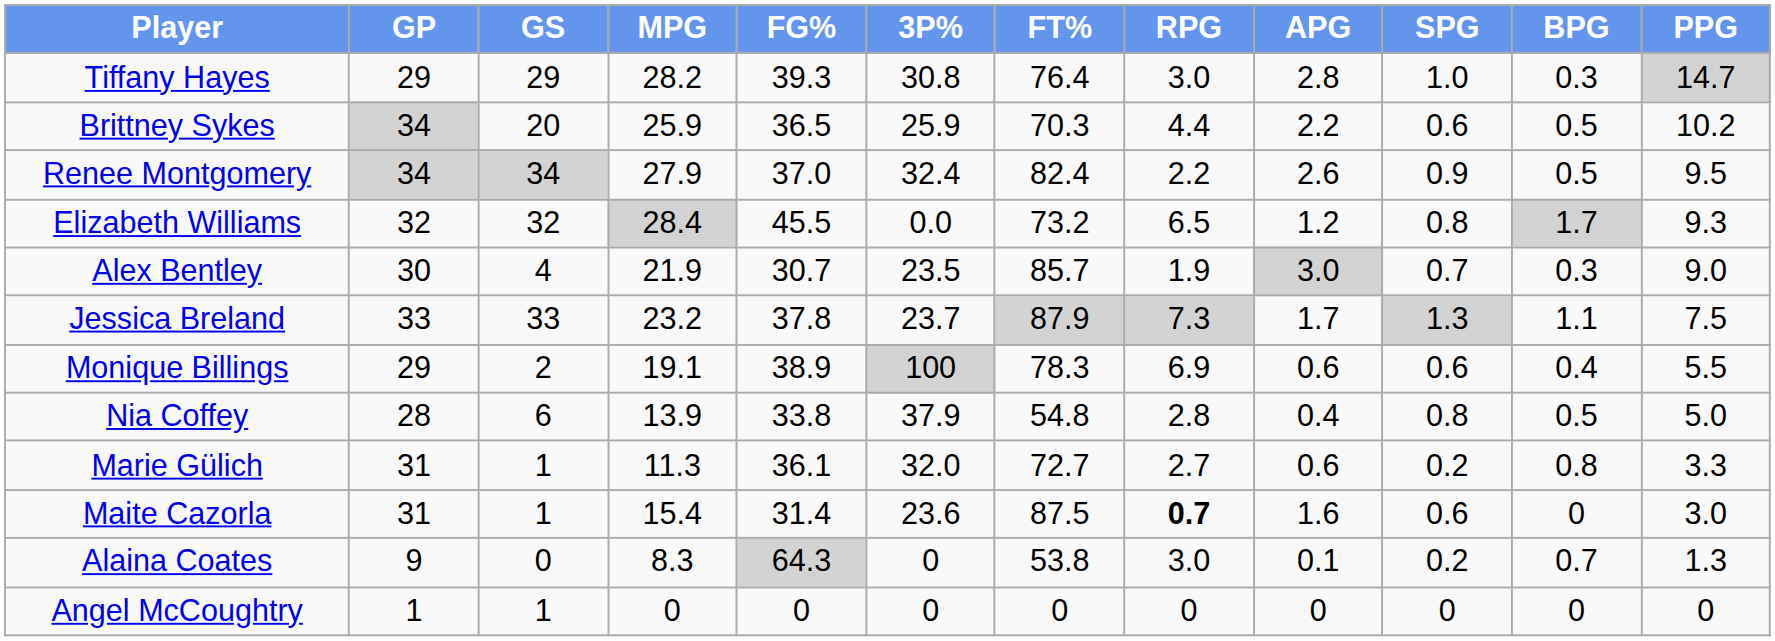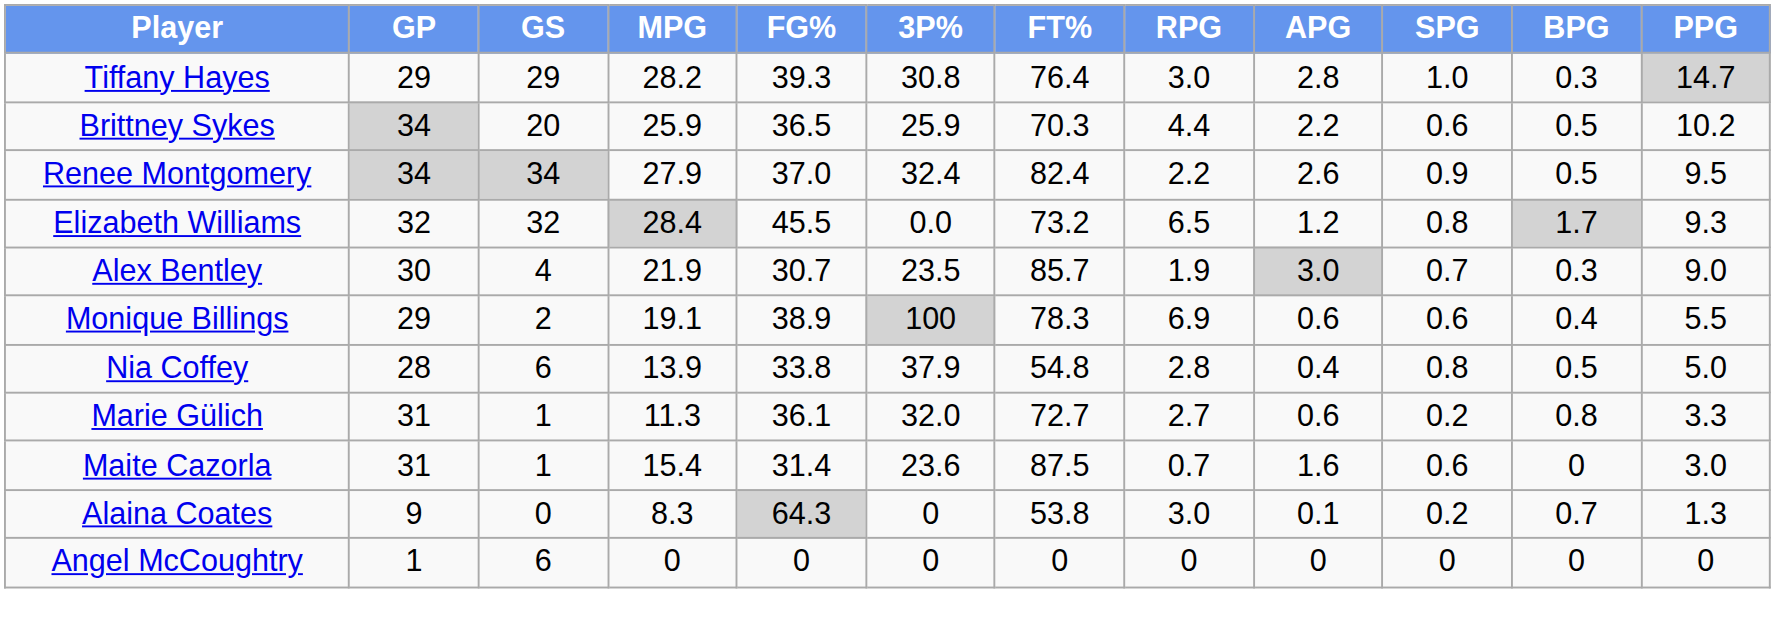 <table class="wikitable sortable" style="text-align:center;">
 <tr>
 <th style="background:#6495ED;color:white;" width="16%">Player</th>
 <th style="background:#6495ED;color:white;" width="6%">GP</th>
 <th style="background:#6495ED;color:white;" width="6%">GS</th>
 <th style="background:#6495ED;color:white;" width="6%">MPG</th>
 <th style="background:#6495ED;color:white;" width="6%">FG%</th>
 <th style="background:#6495ED;color:white;" width="6%">3P%</th>
 <th style="background:#6495ED;color:white;" width="6%">FT%</th>
 <th style="background:#6495ED;color:white;" width="6%">RPG</th>
 <th style="background:#6495ED;color:white;" width="6%">APG</th>
 <th style="background:#6495ED;color:white;" width="6%">SPG</th>
 <th style="background:#6495ED;color:white;" width="6%">BPG</th>
 <th style="background:#6495ED;color:white;" width="6%">PPG</th>
 </tr>
 <tr>
 <td><a href='#'>Tiffany Hayes</a></td>
 <td>29</td>
 <td>29</td>
 <td>28.2</td>
 <td>39.3</td>
 <td>30.8</td>
 <td>76.4</td>
 <td>3.0</td>
 <td>2.8</td>
 <td>1.0</td>
 <td>0.3</td>
 <td style="background:#D3D3D3;">14.7</td>
 </tr>
 <tr>
 <td><a href='#'>Brittney Sykes</a></td>
 <td style="background:#D3D3D3;">34</td>
 <td>20</td>
 <td>25.9</td>
 <td>36.5</td>
 <td>25.9</td>
 <td>70.3</td>
 <td>4.4</td>
 <td>2.2</td>
 <td>0.6</td>
 <td>0.5</td>
 <td>10.2</td>
 </tr>
 <tr>
 <td><a href='#'>Renee Montgomery</a></td>
 <td style="background:#D3D3D3;">34</td>
 <td style="background:#D3D3D3;">34</td>
 <td>27.9</td>
 <td>37.0</td>
 <td>32.4</td>
 <td>82.4</td>
 <td>2.2</td>
 <td>2.6</td>
 <td>0.9</td>
 <td>0.5</td>
 <td>9.5</td>
 </tr>
 <tr>
 <td><a href='#'>Elizabeth Williams</a></td>
 <td>32</td>
 <td>32</td>
 <td style="background:#D3D3D3;">28.4</td>
 <td>45.5</td>
 <td>0.0</td>
 <td>73.2</td>
 <td>6.5</td>
 <td>1.2</td>
 <td>0.8</td>
 <td style="background:#D3D3D3;">1.7</td>
 <td>9.3</td>
 </tr>
 <tr>
 <td><a href='#'>Alex Bentley</a></td>
 <td>30</td>
 <td>4</td>
 <td>21.9</td>
 <td>30.7</td>
 <td>23.5</td>
 <td>85.7</td>
 <td>1.9</td>
 <td style="background:#D3D3D3;">3.0</td>
 <td>0.7</td>
 <td>0.3</td>
 <td>9.0</td>
 </tr>
 <tr>
-<td><a href='#'>Jessica Breland</a></td>
-<td>33</td>
-<td>33</td>
-<td>23.2</td>
-<td>37.8</td>
-<td>23.7</td>
-<td style="background:#D3D3D3;">87.9</td>
-<td style="background:#D3D3D3;">7.3</td>
-<td>1.7</td>
-<td style="background:#D3D3D3;">1.3</td>
-<td>1.1</td>
-<td>7.5</td>
-</tr>
-<tr>
 <td><a href='#'>Monique Billings</a></td>
 <td>29</td>
 <td>2</td>
 <td>19.1</td>
 <td>38.9</td>
 <td style="background:#D3D3D3;">100</td>
 <td>78.3</td>
 <td>6.9</td>
 <td>0.6</td>
 <td>0.6</td>
 <td>0.4</td>
 <td>5.5</td>
 </tr>
 <tr>
 <td><a href='#'>Nia Coffey</a></td>
 <td>28</td>
 <td>6</td>
 <td>13.9</td>
 <td>33.8</td>
 <td>37.9</td>
 <td>54.8</td>
 <td>2.8</td>
 <td>0.4</td>
 <td>0.8</td>
 <td>0.5</td>
 <td>5.0</td>
 </tr>
 <tr>
 <td><a href='#'>Marie Gülich</a></td>
 <td>31</td>
 <td>1</td>
 <td>11.3</td>
 <td>36.1</td>
 <td>32.0</td>
 <td>72.7</td>
 <td>2.7</td>
 <td>0.6</td>
 <td>0.2</td>
 <td>0.8</td>
 <td>3.3</td>
 </tr>
 <tr>
 <td><a href='#'>Maite Cazorla</a></td>
 <td>31</td>
 <td>1</td>
 <td>15.4</td>
 <td>31.4</td>
 <td>23.6</td>
 <td>87.5</td>
-<td><strong>0.7</strong></td>
+<td>0.7</td>
 <td>1.6</td>
 <td>0.6</td>
 <td>0</td>
 <td>3.0</td>
 </tr>
 <tr>
 <td><a href='#'>Alaina Coates</a></td>
 <td>9</td>
 <td>0</td>
 <td>8.3</td>
 <td style="background:#D3D3D3;">64.3</td>
 <td>0</td>
 <td>53.8</td>
 <td>3.0</td>
 <td>0.1</td>
 <td>0.2</td>
 <td>0.7</td>
 <td>1.3</td>
 </tr>
 <tr>
 <td><a href='#'>Angel McCoughtry</a></td>
 <td>1</td>
-<td>1</td>
+<td>6</td>
 <td>0</td>
 <td>0</td>
 <td>0</td>
 <td>0</td>
 <td>0</td>
 <td>0</td>
 <td>0</td>
 <td>0</td>
 <td>0</td>
 </tr>
 </table>
